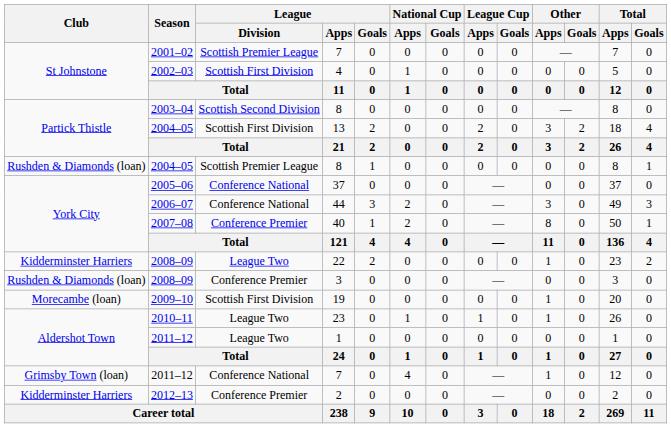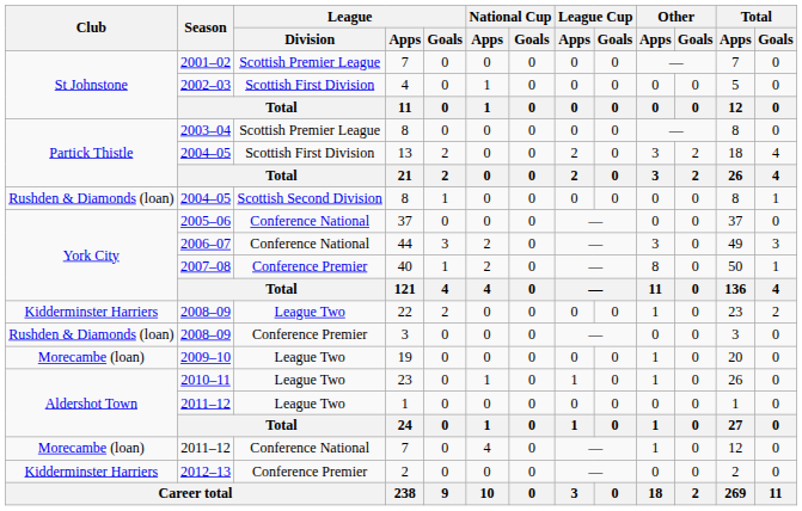 <table class="wikitable" style="text-align: center;">
 <tr>
 <th rowspan="2">Club</th>
 <th rowspan="2">Season</th>
 <th colspan="3">League</th>
 <th colspan="2">National Cup</th>
 <th colspan="2">League Cup</th>
 <th colspan="2">Other</th>
 <th colspan="2">Total</th>
 </tr>
 <tr>
 <th>Division</th>
 <th>Apps</th>
 <th>Goals</th>
 <th>Apps</th>
 <th>Goals</th>
 <th>Apps</th>
 <th>Goals</th>
 <th>Apps</th>
 <th>Goals</th>
 <th>Apps</th>
 <th>Goals</th>
 </tr>
 <tr>
 <td rowspan="3"><a href='#'>St Johnstone</a></td>
 <td><a href='#'>2001–02</a></td>
 <td><a href='#'>Scottish Premier League</a></td>
 <td>7</td>
 <td>0</td>
 <td>0</td>
 <td>0</td>
 <td>0</td>
 <td>0</td>
 <td colspan="2">—</td>
 <td>7</td>
 <td>0</td>
 </tr>
 <tr>
 <td><a href='#'>2002–03</a></td>
 <td><a href='#'>Scottish First Division</a></td>
 <td>4</td>
 <td>0</td>
 <td>1</td>
 <td>0</td>
 <td>0</td>
 <td>0</td>
 <td>0</td>
 <td>0</td>
 <td>5</td>
 <td>0</td>
 </tr>
 <tr>
 <th colspan="2">Total</th>
 <th>11</th>
 <th>0</th>
 <th>1</th>
 <th>0</th>
 <th>0</th>
 <th>0</th>
 <th>0</th>
 <th>0</th>
 <th>12</th>
 <th>0</th>
 </tr>
 <tr>
 <td rowspan="3"><a href='#'>Partick Thistle</a></td>
 <td><a href='#'>2003–04</a></td>
-<td><a href='#'>Scottish Second Division</a></td>
+<td>Scottish Premier League</td>
 <td>8</td>
 <td>0</td>
 <td>0</td>
 <td>0</td>
 <td>0</td>
 <td>0</td>
 <td colspan="2">—</td>
 <td>8</td>
 <td>0</td>
 </tr>
 <tr>
 <td><a href='#'>2004–05</a></td>
 <td>Scottish First Division</td>
 <td>13</td>
 <td>2</td>
 <td>0</td>
 <td>0</td>
 <td>2</td>
 <td>0</td>
 <td>3</td>
 <td>2</td>
 <td>18</td>
 <td>4</td>
 </tr>
 <tr>
 <th colspan="2">Total</th>
 <th>21</th>
 <th>2</th>
 <th>0</th>
 <th>0</th>
 <th>2</th>
 <th>0</th>
 <th>3</th>
 <th>2</th>
 <th>26</th>
 <th>4</th>
 </tr>
 <tr>
 <td><a href='#'>Rushden & Diamonds</a> (loan)</td>
 <td><a href='#'>2004–05</a></td>
-<td>Scottish Premier League</td>
+<td><a href='#'>Scottish Second Division</a></td>
 <td>8</td>
 <td>1</td>
 <td>0</td>
 <td>0</td>
 <td>0</td>
 <td>0</td>
 <td>0</td>
 <td>0</td>
 <td>8</td>
 <td>1</td>
 </tr>
 <tr>
 <td rowspan="4"><a href='#'>York City</a></td>
 <td><a href='#'>2005–06</a></td>
 <td><a href='#'>Conference National</a></td>
 <td>37</td>
 <td>0</td>
 <td>0</td>
 <td>0</td>
 <td colspan="2">—</td>
 <td>0</td>
 <td>0</td>
 <td>37</td>
 <td>0</td>
 </tr>
 <tr>
 <td><a href='#'>2006–07</a></td>
 <td>Conference National</td>
 <td>44</td>
 <td>3</td>
 <td>2</td>
 <td>0</td>
 <td colspan="2">—</td>
 <td>3</td>
 <td>0</td>
 <td>49</td>
 <td>3</td>
 </tr>
 <tr>
 <td><a href='#'>2007–08</a></td>
 <td><a href='#'>Conference Premier</a></td>
 <td>40</td>
 <td>1</td>
 <td>2</td>
 <td>0</td>
 <td colspan="2">—</td>
 <td>8</td>
 <td>0</td>
 <td>50</td>
 <td>1</td>
 </tr>
 <tr>
 <th colspan="2">Total</th>
 <th>121</th>
 <th>4</th>
 <th>4</th>
 <th>0</th>
 <th colspan="2">—</th>
 <th>11</th>
 <th>0</th>
 <th>136</th>
 <th>4</th>
 </tr>
 <tr>
 <td><a href='#'>Kidderminster Harriers</a></td>
 <td><a href='#'>2008–09</a></td>
 <td><a href='#'>League Two</a></td>
 <td>22</td>
 <td>2</td>
 <td>0</td>
 <td>0</td>
 <td>0</td>
 <td>0</td>
 <td>1</td>
 <td>0</td>
 <td>23</td>
 <td>2</td>
 </tr>
 <tr>
 <td><a href='#'>Rushden & Diamonds</a> (loan)</td>
 <td><a href='#'>2008–09</a></td>
 <td>Conference Premier</td>
 <td>3</td>
 <td>0</td>
 <td>0</td>
 <td>0</td>
 <td colspan="2">—</td>
 <td>0</td>
 <td>0</td>
 <td>3</td>
 <td>0</td>
 </tr>
 <tr>
 <td><a href='#'>Morecambe</a> (loan)</td>
 <td><a href='#'>2009–10</a></td>
-<td>Scottish First Division</td>
+<td>League Two</td>
 <td>19</td>
 <td>0</td>
 <td>0</td>
 <td>0</td>
 <td>0</td>
 <td>0</td>
 <td>1</td>
 <td>0</td>
 <td>20</td>
 <td>0</td>
 </tr>
 <tr>
 <td rowspan="3"><a href='#'>Aldershot Town</a></td>
 <td><a href='#'>2010–11</a></td>
 <td>League Two</td>
 <td>23</td>
 <td>0</td>
 <td>1</td>
 <td>0</td>
 <td>1</td>
 <td>0</td>
 <td>1</td>
 <td>0</td>
 <td>26</td>
 <td>0</td>
 </tr>
 <tr>
 <td><a href='#'>2011–12</a></td>
 <td>League Two</td>
 <td>1</td>
 <td>0</td>
 <td>0</td>
 <td>0</td>
 <td>0</td>
 <td>0</td>
 <td>0</td>
 <td>0</td>
 <td>1</td>
 <td>0</td>
 </tr>
 <tr>
 <th colspan="2">Total</th>
 <th>24</th>
 <th>0</th>
 <th>1</th>
 <th>0</th>
 <th>1</th>
 <th>0</th>
 <th>1</th>
 <th>0</th>
 <th>27</th>
 <th>0</th>
 </tr>
 <tr>
-<td><a href='#'>Grimsby Town</a> (loan)</td>
+<td><a href='#'>Morecambe</a> (loan)</td>
 <td>2011–12</td>
 <td>Conference National</td>
 <td>7</td>
 <td>0</td>
 <td>4</td>
 <td>0</td>
 <td colspan="2">—</td>
 <td>1</td>
 <td>0</td>
 <td>12</td>
 <td>0</td>
 </tr>
 <tr>
 <td><a href='#'>Kidderminster Harriers</a></td>
 <td><a href='#'>2012–13</a></td>
 <td>Conference Premier</td>
 <td>2</td>
 <td>0</td>
 <td>0</td>
 <td>0</td>
 <td colspan="2">—</td>
 <td>0</td>
 <td>0</td>
 <td>2</td>
 <td>0</td>
 </tr>
 <tr>
 <th colspan="3">Career total</th>
 <th>238</th>
 <th>9</th>
 <th>10</th>
 <th>0</th>
 <th>3</th>
 <th>0</th>
 <th>18</th>
 <th>2</th>
 <th>269</th>
 <th>11</th>
 </tr>
 </table>
